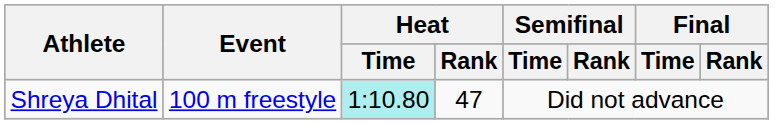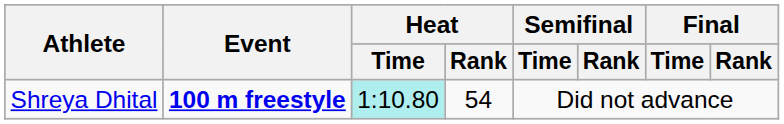 <table class=wikitable style="font-size:90%">
 <tr>
 <th rowspan="2">Athlete</th>
 <th rowspan="2">Event</th>
 <th colspan="2">Heat</th>
 <th colspan="2">Semifinal</th>
 <th colspan="2">Final</th>
 </tr>
 <tr style="font-size:95%">
 <th>Time</th>
 <th>Rank</th>
 <th>Time</th>
 <th>Rank</th>
 <th>Time</th>
 <th>Rank</th>
 </tr>
 <tr align=center>
 <td align=left><a href='#'>Shreya Dhital</a></td>
-<td align=left><a href='#'>100 m freestyle</a></td>
+<td align=left><strong><a href='#'>100 m freestyle</a></strong></td>
 <td style="background: paleturquoise;">1:10.80</td>
-<td>47</td>
+<td>54</td>
 <td colspan=4>Did not advance</td>
 </tr>
 </table>
